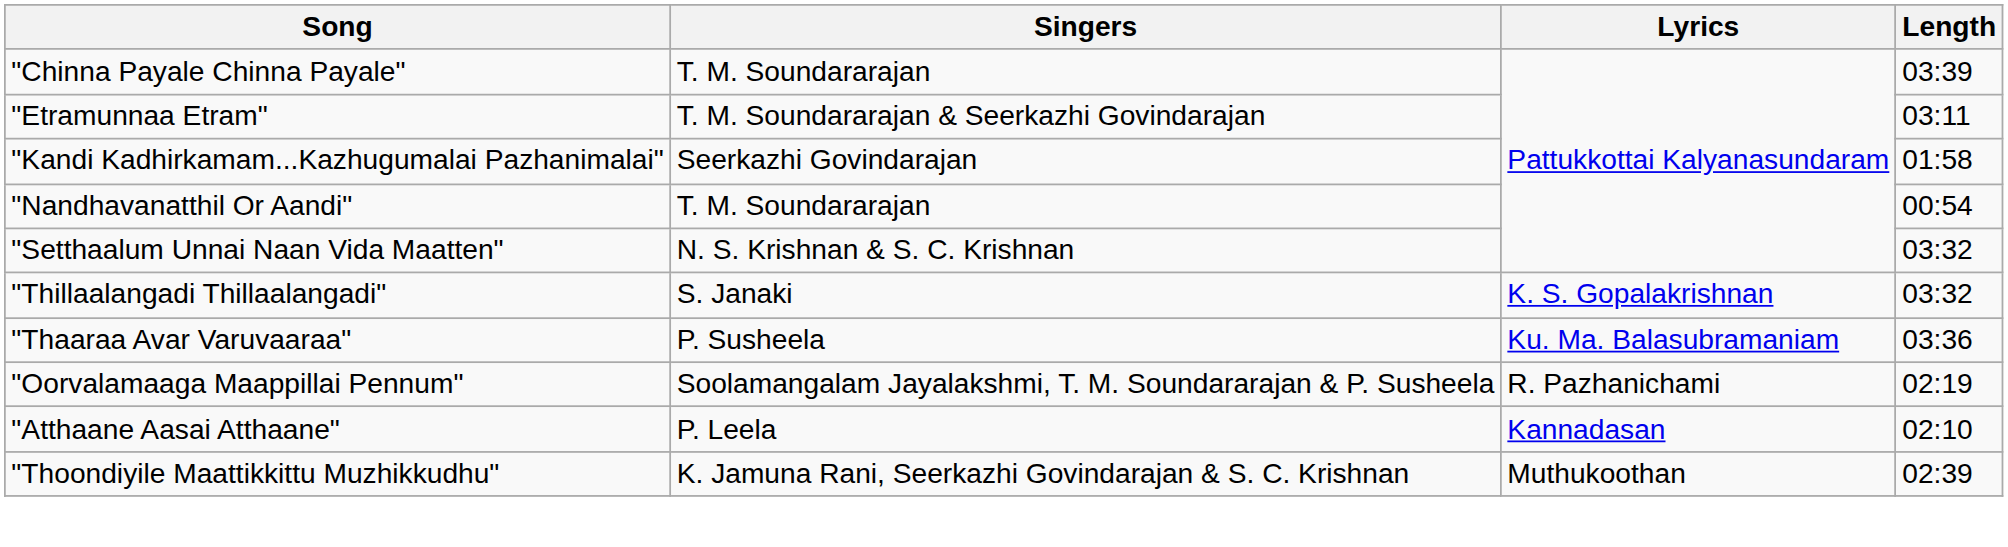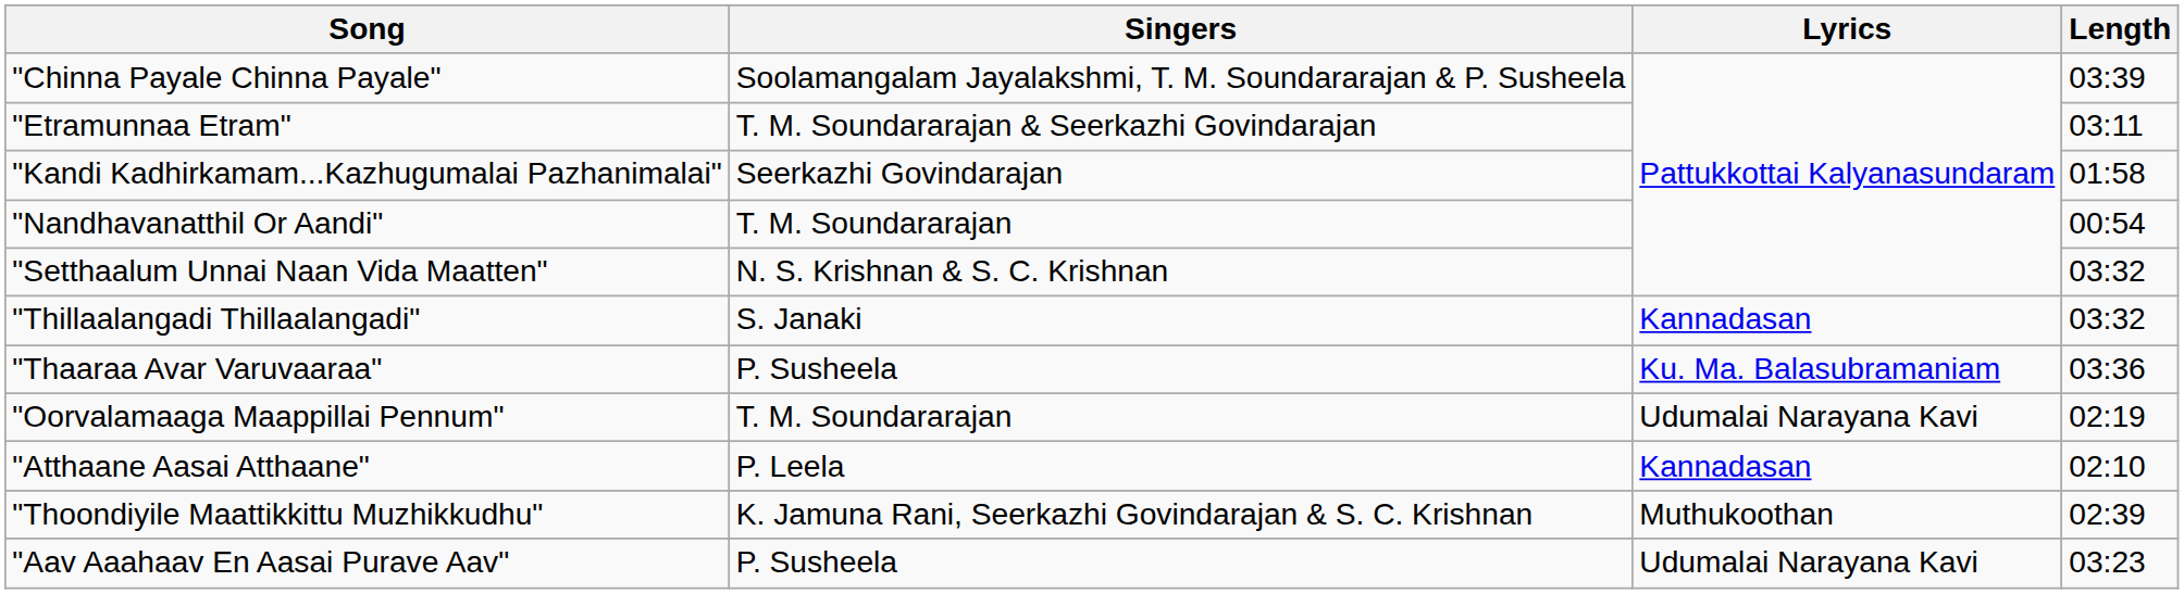 <table class="wikitable">
 <tr>
 <th>Song</th>
 <th>Singers</th>
 <th>Lyrics</th>
 <th>Length</th>
 </tr>
 <tr>
 <td>"Chinna Payale Chinna Payale"</td>
-<td>T. M. Soundararajan</td>
+<td>Soolamangalam Jayalakshmi, T. M. Soundararajan & P. Susheela</td>
 <td rowspan=5><a href='#'>Pattukkottai Kalyanasundaram</a></td>
 <td>03:39</td>
 </tr>
 <tr>
 <td>"Etramunnaa Etram"</td>
 <td>T. M. Soundararajan & Seerkazhi Govindarajan</td>
 <td>03:11</td>
 </tr>
 <tr>
 <td>"Kandi Kadhirkamam...Kazhugumalai Pazhanimalai"</td>
 <td>Seerkazhi Govindarajan</td>
 <td>01:58</td>
 </tr>
 <tr>
 <td>"Nandhavanatthil Or Aandi"</td>
 <td>T. M. Soundararajan</td>
 <td>00:54</td>
 </tr>
 <tr>
 <td>"Setthaalum Unnai Naan Vida Maatten"</td>
 <td>N. S. Krishnan & S. C. Krishnan</td>
 <td>03:32</td>
 </tr>
 <tr>
 <td>"Thillaalangadi Thillaalangadi"</td>
 <td>S. Janaki</td>
-<td><a href='#'>K. S. Gopalakrishnan</a></td>
+<td><a href='#'>Kannadasan</a></td>
 <td>03:32</td>
 </tr>
 <tr>
 <td>"Thaaraa Avar Varuvaaraa"</td>
 <td>P. Susheela</td>
 <td><a href='#'>Ku. Ma. Balasubramaniam</a></td>
 <td>03:36</td>
 </tr>
 <tr>
 <td>"Oorvalamaaga Maappillai Pennum"</td>
-<td>Soolamangalam Jayalakshmi, T. M. Soundararajan & P. Susheela</td>
-<td>R. Pazhanichami</td>
+<td>T. M. Soundararajan</td>
+<td>Udumalai Narayana Kavi</td>
 <td>02:19</td>
 </tr>
 <tr>
 <td>"Atthaane Aasai Atthaane"</td>
 <td>P. Leela</td>
 <td><a href='#'>Kannadasan</a></td>
 <td>02:10</td>
 </tr>
 <tr>
 <td>"Thoondiyile Maattikkittu Muzhikkudhu"</td>
 <td>K. Jamuna Rani, Seerkazhi Govindarajan & S. C. Krishnan</td>
 <td>Muthukoothan</td>
 <td>02:39</td>
 </tr>
+<tr>
+<td>"Aav Aaahaav En Aasai Purave Aav"</td>
+<td>P. Susheela</td>
+<td>Udumalai Narayana Kavi</td>
+<td>03:23</td>
+</tr>
 </table>
